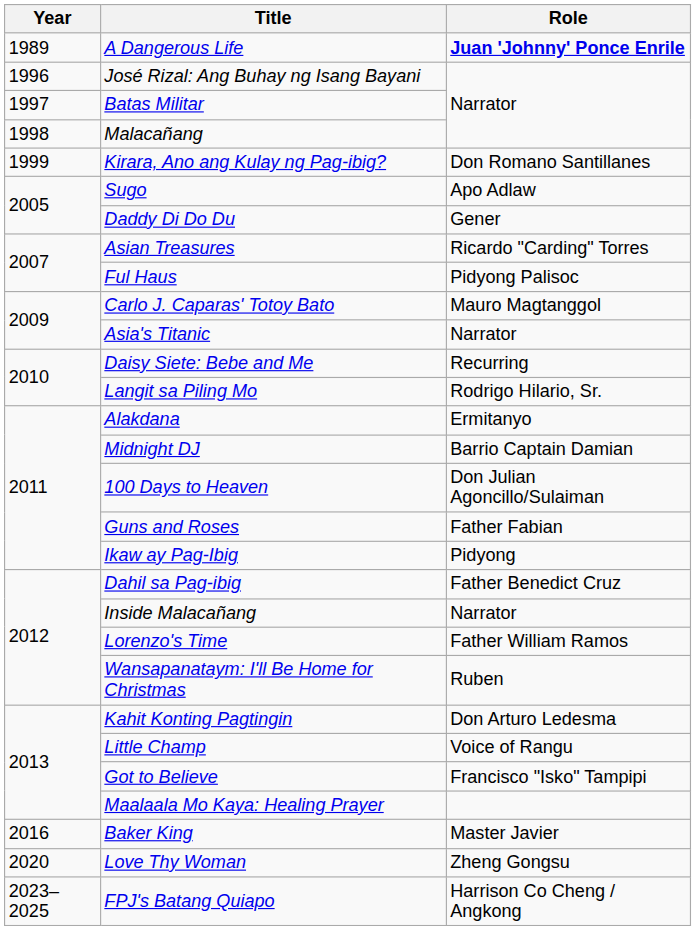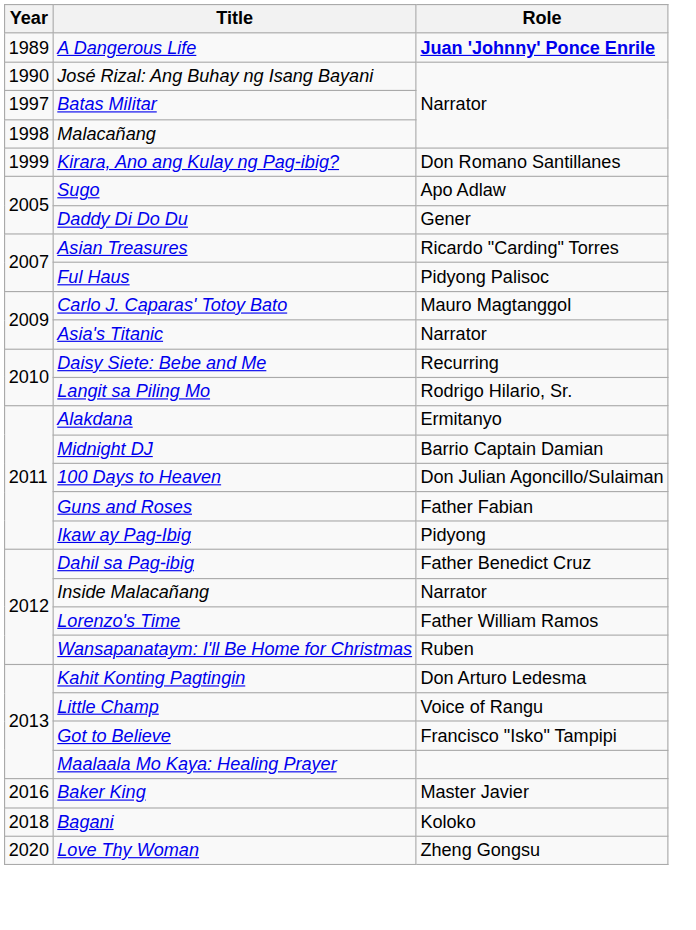 <table class="wikitable">
 <tr>
 <th>Year</th>
 <th>Title</th>
 <th>Role</th>
 </tr>
 <tr>
 <td>1989</td>
 <td><em><a href='#'>A Dangerous Life</a></em></td>
 <td><strong><a href='#'>Juan 'Johnny' Ponce Enrile</a></strong></td>
 </tr>
 <tr>
-<td>1996</td>
+<td>1990</td>
 <td><em>José Rizal: Ang Buhay ng Isang Bayani</em></td>
 <td rowspan="3">Narrator</td>
 </tr>
 <tr>
 <td>1997</td>
 <td><em><a href='#'>Batas Militar</a></em></td>
 </tr>
 <tr>
 <td>1998</td>
 <td><em>Malacañang</em></td>
 </tr>
 <tr>
 <td>1999</td>
 <td><em><a href='#'>Kirara, Ano ang Kulay ng Pag-ibig?</a></em></td>
 <td>Don Romano Santillanes</td>
 </tr>
 <tr>
 <td rowspan="2">2005</td>
 <td><em><a href='#'>Sugo</a></em></td>
 <td>Apo Adlaw</td>
 </tr>
 <tr>
 <td><em><a href='#'>Daddy Di Do Du</a></em></td>
 <td>Gener</td>
 </tr>
 <tr>
 <td rowspan="2">2007</td>
 <td><em><a href='#'>Asian Treasures</a></em></td>
 <td>Ricardo "Carding" Torres</td>
 </tr>
 <tr>
 <td><em><a href='#'>Ful Haus</a></em></td>
 <td>Pidyong Palisoc</td>
 </tr>
 <tr>
 <td rowspan="2">2009</td>
 <td><em><a href='#'>Carlo J. Caparas' Totoy Bato</a></em></td>
 <td>Mauro Magtanggol</td>
 </tr>
 <tr>
 <td><em><a href='#'>Asia's Titanic</a></em></td>
 <td>Narrator</td>
 </tr>
 <tr>
 <td rowspan="2">2010</td>
 <td><em><a href='#'>Daisy Siete: Bebe and Me</a></em></td>
 <td>Recurring</td>
 </tr>
 <tr>
 <td><em><a href='#'>Langit sa Piling Mo</a></em></td>
 <td>Rodrigo Hilario, Sr.</td>
 </tr>
 <tr>
 <td rowspan="5">2011</td>
 <td><em><a href='#'>Alakdana</a></em></td>
 <td>Ermitanyo</td>
 </tr>
 <tr>
 <td><em><a href='#'>Midnight DJ</a></em></td>
 <td>Barrio Captain Damian</td>
 </tr>
 <tr>
 <td><em><a href='#'>100 Days to Heaven</a></em></td>
 <td>Don Julian Agoncillo/Sulaiman</td>
 </tr>
 <tr>
 <td><em><a href='#'>Guns and Roses</a></em></td>
 <td>Father Fabian</td>
 </tr>
 <tr>
 <td><em><a href='#'>Ikaw ay Pag-Ibig</a></em></td>
 <td>Pidyong</td>
 </tr>
 <tr>
 <td rowspan="4">2012</td>
 <td><em><a href='#'>Dahil sa Pag-ibig</a></em></td>
 <td>Father Benedict Cruz</td>
 </tr>
 <tr>
 <td><em>Inside Malacañang</em></td>
 <td>Narrator</td>
 </tr>
 <tr>
 <td><em><a href='#'>Lorenzo's Time</a></em></td>
 <td>Father William Ramos</td>
 </tr>
 <tr>
 <td><em><a href='#'>Wansapanataym: I'll Be Home for Christmas</a></em></td>
 <td>Ruben</td>
 </tr>
 <tr>
 <td rowspan="4">2013</td>
 <td><em><a href='#'>Kahit Konting Pagtingin</a></em></td>
 <td>Don Arturo Ledesma</td>
 </tr>
 <tr>
 <td><em><a href='#'>Little Champ</a></em></td>
 <td>Voice of Rangu</td>
 </tr>
 <tr>
 <td><em><a href='#'>Got to Believe</a></em></td>
 <td>Francisco "Isko" Tampipi</td>
 </tr>
 <tr>
 <td><em><a href='#'>Maalaala Mo Kaya: Healing Prayer</a></em></td>
 <td></td>
 </tr>
 <tr>
 <td>2016</td>
 <td><em><a href='#'>Baker King</a></em></td>
 <td>Master Javier</td>
 </tr>
 <tr>
+<td>2018</td>
+<td><em><a href='#'>Bagani</a></em></td>
+<td>Koloko</td>
+</tr>
+<tr>
 <td>2020</td>
 <td><em><a href='#'>Love Thy Woman</a></em></td>
 <td>Zheng Gongsu</td>
 </tr>
-<tr>
-<td>2023–2025</td>
-<td><em><a href='#'>FPJ's Batang Quiapo</a></em></td>
-<td>Harrison Co Cheng / Angkong</td>
-</tr>
 </table>
